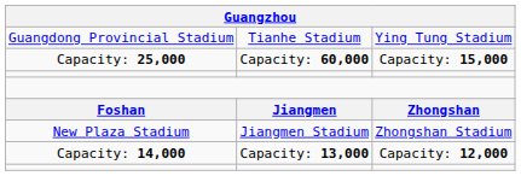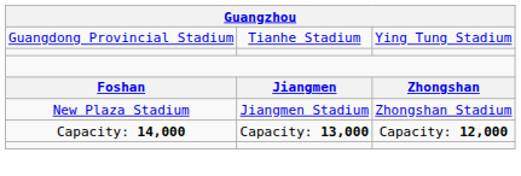 <table class="wikitable" style="text-align:center">
 <tr>
 <th colspan="3"><a href='#'>Guangzhou</a></th>
 </tr>
 <tr>
 <td><a href='#'>Guangdong Provincial Stadium</a></td>
 <td><a href='#'>Tianhe Stadium</a></td>
 <td><a href='#'>Ying Tung Stadium</a></td>
-</tr>
-<tr>
-<td>Capacity: <strong>25,000</strong></td>
-<td>Capacity: <strong>60,000</strong></td>
-<td>Capacity: <strong>15,000</strong></td>
 </tr>
 <tr>
 <td></td>
 <td></td>
 <td></td>
 </tr>
 <tr>
 <td colspan=3><br></td>
 </tr>
 <tr>
 <th><a href='#'>Foshan</a></th>
 <th><a href='#'>Jiangmen</a></th>
 <th><a href='#'>Zhongshan</a></th>
 </tr>
 <tr>
 <td><a href='#'>New Plaza Stadium</a></td>
 <td><a href='#'>Jiangmen Stadium</a></td>
 <td><a href='#'>Zhongshan Stadium</a></td>
 </tr>
 <tr>
 <td>Capacity: <strong>14,000</strong></td>
 <td>Capacity: <strong>13,000</strong></td>
 <td>Capacity: <strong>12,000</strong></td>
 </tr>
 <tr>
 <td></td>
 <td></td>
 <td></td>
 </tr>
 </table>
